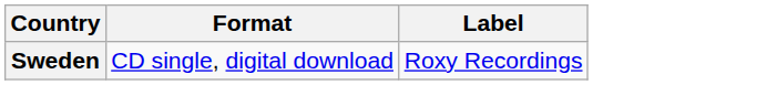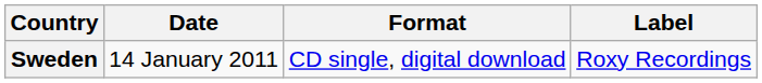 <table class="wikitable plainrowheaders">
 <tr>
 <th scope="col">Country</th>
+<th scope="col">Date</th>
 <th scope="col">Format</th>
 <th scope="col">Label</th>
 </tr>
 <tr>
 <th scope="row">Sweden</th>
+<td>14 January 2011</td>
 <td><a href='#'>CD single</a>, <a href='#'>digital download</a></td>
 <td><a href='#'>Roxy Recordings</a></td>
 </tr>
 </table>
